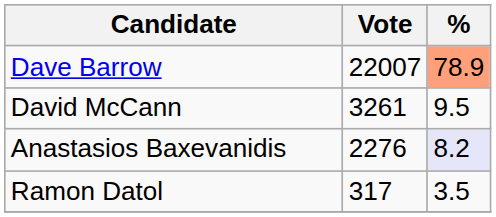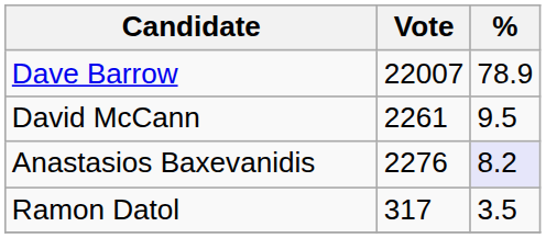 <table class="wikitable">
 <tr>
 <th bgcolor="#DDDDFF" width="200px">Candidate</th>
 <th bgcolor="#DDDDFF">Vote</th>
 <th bgcolor="#DDDDFF">%</th>
 </tr>
 <tr>
 <td><a href='#'>Dave Barrow</a></td>
 <td>22007</td>
-<td style="background: lightsalmon;">78.9</td>
+<td>78.9</td>
 </tr>
 <tr>
 <td>David McCann</td>
-<td>3261</td>
+<td>2261</td>
 <td>9.5</td>
 </tr>
 <tr>
 <td>Anastasios Baxevanidis</td>
 <td>2276</td>
 <td style="background: lavender;">8.2</td>
 </tr>
 <tr>
 <td>Ramon Datol</td>
 <td>317</td>
 <td>3.5</td>
 </tr>
 <tr>
 </tr>
 </table>
